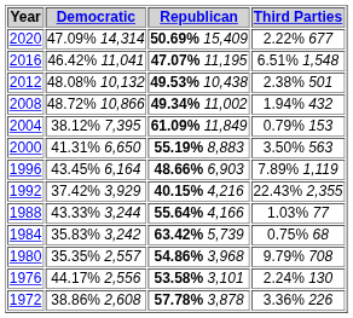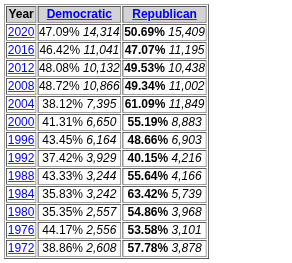 <table border = “2”>
 <tr style="background:lightgrey;">
 <th>Year</th>
 <th><a href='#'>Democratic</a></th>
 <th><a href='#'>Republican</a></th>
-<th><a href='#'>Third Parties</a></th>
 </tr>
 <tr>
 <td align="center" ><a href='#'>2020</a></td>
 <td align="center" >47.09% <em>14,314</em></td>
 <td align="center" ><strong>50.69%</strong> <em>15,409</em></td>
-<td align="center" >2.22% <em>677</em></td>
 </tr>
 <tr>
 <td align="center" ><a href='#'>2016</a></td>
 <td align="center" >46.42% <em>11,041</em></td>
 <td align="center" ><strong>47.07%</strong> <em>11,195</em></td>
-<td align="center" >6.51% <em>1,548</em></td>
 </tr>
 <tr>
 <td align="center" ><a href='#'>2012</a></td>
 <td align="center" >48.08% <em>10,132</em></td>
 <td align="center" ><strong>49.53%</strong> <em>10,438</em></td>
-<td align="center" >2.38% <em>501</em></td>
 </tr>
 <tr>
 <td align="center" ><a href='#'>2008</a></td>
 <td align="center" >48.72% <em>10,866</em></td>
 <td align="center" ><strong>49.34%</strong> <em>11,002</em></td>
-<td align="center" >1.94% <em>432</em></td>
 </tr>
 <tr>
 <td align="center" ><a href='#'>2004</a></td>
 <td align="center" >38.12% <em>7,395</em></td>
 <td align="center" ><strong>61.09%</strong> <em>11,849</em></td>
-<td align="center" >0.79% <em>153</em></td>
 </tr>
 <tr>
 <td align="center" ><a href='#'>2000</a></td>
 <td align="center" >41.31% <em>6,650</em></td>
 <td align="center" ><strong>55.19%</strong> <em>8,883</em></td>
-<td align="center" >3.50% <em>563</em></td>
 </tr>
 <tr>
 <td align="center" ><a href='#'>1996</a></td>
 <td align="center" >43.45% <em>6,164</em></td>
 <td align="center" ><strong>48.66%</strong> <em>6,903</em></td>
-<td align="center" >7.89% <em>1,119</em></td>
 </tr>
 <tr>
 <td align="center" ><a href='#'>1992</a></td>
 <td align="center" >37.42% <em>3,929</em></td>
 <td align="center" ><strong>40.15%</strong> <em>4,216</em></td>
-<td align="center" >22.43% <em>2,355</em></td>
 </tr>
 <tr>
 <td align="center" ><a href='#'>1988</a></td>
 <td align="center" >43.33% <em>3,244</em></td>
 <td align="center" ><strong>55.64%</strong> <em>4,166</em></td>
-<td align="center" >1.03% <em>77</em></td>
 </tr>
 <tr>
 <td align="center" ><a href='#'>1984</a></td>
 <td align="center" >35.83% <em>3,242</em></td>
 <td align="center" ><strong>63.42%</strong> <em>5,739</em></td>
-<td align="center" >0.75% <em>68</em></td>
 </tr>
 <tr>
 <td align="center" ><a href='#'>1980</a></td>
 <td align="center" >35.35% <em>2,557</em></td>
 <td align="center" ><strong>54.86%</strong> <em>3,968</em></td>
-<td align="center" >9.79% <em>708</em></td>
 </tr>
 <tr>
 <td align="center" ><a href='#'>1976</a></td>
 <td align="center" >44.17% <em>2,556</em></td>
 <td align="center" ><strong>53.58%</strong> <em>3,101</em></td>
-<td align="center" >2.24% <em>130</em></td>
 </tr>
 <tr>
 <td align="center" ><a href='#'>1972</a></td>
 <td align="center" >38.86% <em>2,608</em></td>
 <td align="center" ><strong>57.78%</strong> <em>3,878</em></td>
-<td align="center" >3.36% <em>226</em></td>
 </tr>
 </table>
